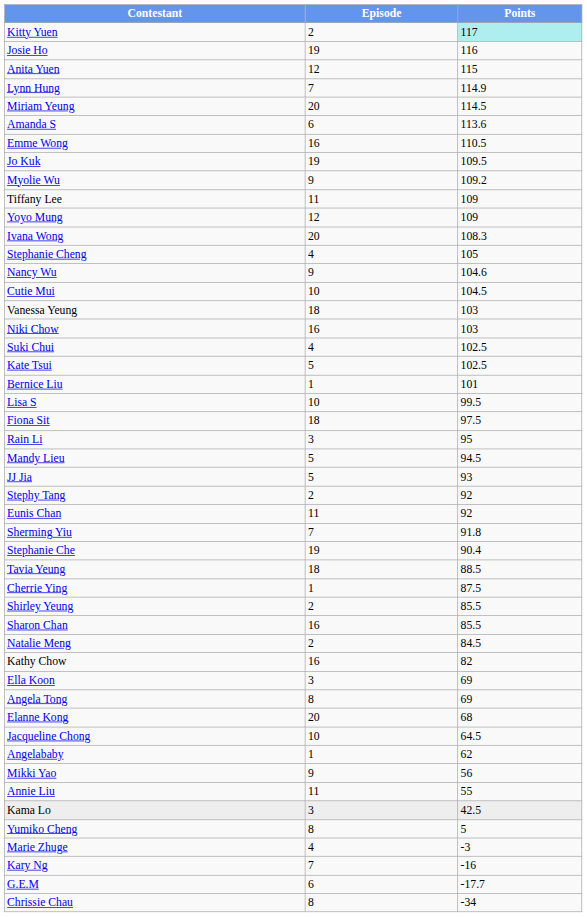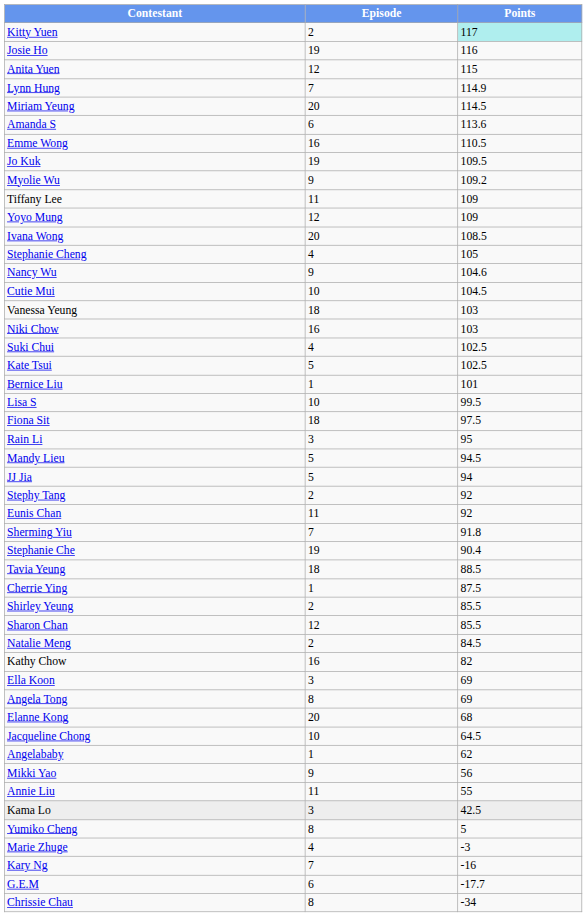 <table class="sortable wikitable" width="50%">
 <tr style="background:cornflowerblue; color:white" align=center>
 <td><strong>Contestant</strong></td>
 <td><strong>Episode</strong></td>
 <td><strong>Points</strong></td>
 </tr>
 <tr>
 <td><a href='#'>Kitty Yuen</a></td>
 <td>2</td>
 <td style="background: paleturquoise;">117</td>
 </tr>
 <tr>
 <td><a href='#'>Josie Ho</a></td>
 <td>19</td>
 <td>116</td>
 </tr>
 <tr>
 <td><a href='#'>Anita Yuen</a></td>
 <td>12</td>
 <td>115</td>
 </tr>
 <tr>
 <td><a href='#'>Lynn Hung</a></td>
 <td>7</td>
 <td>114.9</td>
 </tr>
 <tr>
 <td><a href='#'>Miriam Yeung</a></td>
 <td>20</td>
 <td>114.5</td>
 </tr>
 <tr>
 <td><a href='#'>Amanda S</a></td>
 <td>6</td>
 <td>113.6</td>
 </tr>
 <tr>
 <td><a href='#'>Emme Wong</a></td>
 <td>16</td>
 <td>110.5</td>
 </tr>
 <tr>
 <td><a href='#'>Jo Kuk</a></td>
 <td>19</td>
 <td>109.5</td>
 </tr>
 <tr>
 <td><a href='#'>Myolie Wu</a></td>
 <td>9</td>
 <td>109.2</td>
 </tr>
 <tr>
 <td>Tiffany Lee</td>
 <td>11</td>
 <td>109</td>
 </tr>
 <tr>
 <td><a href='#'>Yoyo Mung</a></td>
 <td>12</td>
 <td>109</td>
 </tr>
 <tr>
 <td><a href='#'>Ivana Wong</a></td>
 <td>20</td>
-<td>108.3</td>
+<td>108.5</td>
 </tr>
 <tr>
 <td><a href='#'>Stephanie Cheng</a></td>
 <td>4</td>
 <td>105</td>
 </tr>
 <tr>
 <td><a href='#'>Nancy Wu</a></td>
 <td>9</td>
 <td>104.6</td>
 </tr>
 <tr>
 <td><a href='#'>Cutie Mui</a></td>
 <td>10</td>
 <td>104.5</td>
 </tr>
 <tr>
 <td>Vanessa Yeung</td>
 <td>18</td>
 <td>103</td>
 </tr>
 <tr>
 <td><a href='#'>Niki Chow</a></td>
 <td>16</td>
 <td>103</td>
 </tr>
 <tr>
 <td><a href='#'>Suki Chui</a></td>
 <td>4</td>
 <td>102.5</td>
 </tr>
 <tr>
 <td><a href='#'>Kate Tsui</a></td>
 <td>5</td>
 <td>102.5</td>
 </tr>
 <tr>
 <td><a href='#'>Bernice Liu</a></td>
 <td>1</td>
 <td>101</td>
 </tr>
 <tr>
 <td><a href='#'>Lisa S</a></td>
 <td>10</td>
 <td>99.5</td>
 </tr>
 <tr>
 <td><a href='#'>Fiona Sit</a></td>
 <td>18</td>
 <td>97.5</td>
 </tr>
 <tr>
 <td><a href='#'>Rain Li</a></td>
 <td>3</td>
 <td>95</td>
 </tr>
 <tr>
 <td><a href='#'>Mandy Lieu</a></td>
 <td>5</td>
 <td>94.5</td>
 </tr>
 <tr>
 <td><a href='#'>JJ Jia</a></td>
 <td>5</td>
-<td>93</td>
+<td>94</td>
 </tr>
 <tr>
 <td><a href='#'>Stephy Tang</a></td>
 <td>2</td>
 <td>92</td>
 </tr>
 <tr>
 <td><a href='#'>Eunis Chan</a></td>
 <td>11</td>
 <td>92</td>
 </tr>
 <tr>
 <td><a href='#'>Sherming Yiu</a></td>
 <td>7</td>
 <td>91.8</td>
 </tr>
 <tr>
 <td><a href='#'>Stephanie Che</a></td>
 <td>19</td>
 <td>90.4</td>
 </tr>
 <tr>
 <td><a href='#'>Tavia Yeung</a></td>
 <td>18</td>
 <td>88.5</td>
 </tr>
 <tr>
 <td><a href='#'>Cherrie Ying</a></td>
 <td>1</td>
 <td>87.5</td>
 </tr>
 <tr>
 <td><a href='#'>Shirley Yeung</a></td>
 <td>2</td>
 <td>85.5</td>
 </tr>
 <tr>
 <td><a href='#'>Sharon Chan</a></td>
-<td>16</td>
+<td>12</td>
 <td>85.5</td>
 </tr>
 <tr>
 <td><a href='#'>Natalie Meng</a></td>
 <td>2</td>
 <td>84.5</td>
 </tr>
 <tr>
 <td>Kathy Chow</td>
 <td>16</td>
 <td>82</td>
 </tr>
 <tr>
 <td><a href='#'>Ella Koon</a></td>
 <td>3</td>
 <td>69</td>
 </tr>
 <tr>
 <td><a href='#'>Angela Tong</a></td>
 <td>8</td>
 <td>69</td>
 </tr>
 <tr>
 <td><a href='#'>Elanne Kong</a></td>
 <td>20</td>
 <td>68</td>
 </tr>
 <tr>
 <td><a href='#'>Jacqueline Chong</a></td>
 <td>10</td>
 <td>64.5</td>
 </tr>
 <tr>
 <td><a href='#'>Angelababy</a></td>
 <td>1</td>
 <td>62</td>
 </tr>
 <tr>
 <td><a href='#'>Mikki Yao</a></td>
 <td>9</td>
 <td>56</td>
 </tr>
 <tr>
 <td><a href='#'>Annie Liu</a></td>
 <td>11</td>
 <td>55</td>
 </tr>
 <tr bgcolor=#eee>
 <td>Kama Lo</td>
 <td>3</td>
 <td>42.5</td>
 </tr>
 <tr>
 <td><a href='#'>Yumiko Cheng</a></td>
 <td>8</td>
 <td>5</td>
 </tr>
 <tr>
 <td><a href='#'>Marie Zhuge</a></td>
 <td>4</td>
 <td>-3</td>
 </tr>
 <tr>
 <td><a href='#'>Kary Ng</a></td>
 <td>7</td>
 <td>-16</td>
 </tr>
 <tr>
 <td><a href='#'>G.E.M</a></td>
 <td>6</td>
 <td>-17.7</td>
 </tr>
 <tr>
 <td><a href='#'>Chrissie Chau</a></td>
 <td>8</td>
 <td>-34</td>
 </tr>
 </table>
